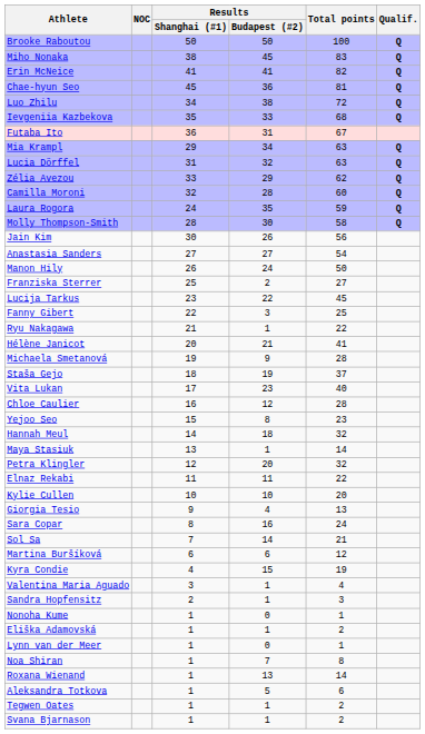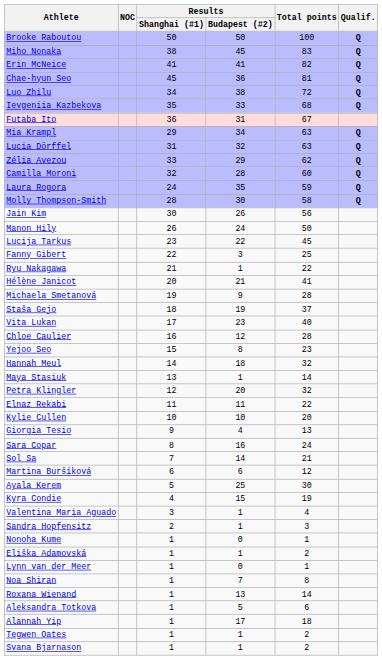 <table class="wikitable sortable" style="text-align:center;">
 <tr>
 <th rowspan="2">Athlete</th>
 <th rowspan="2">NOC</th>
 <th colspan="2">Results</th>
 <th rowspan="2">Total points</th>
 <th rowspan="2">Qualif.</th>
 </tr>
 <tr>
 <th>Shanghai (#1)</th>
 <th>Budapest (#2)</th>
 </tr>
 <tr bgcolor=bbbbff>
 <td style="text-align:left;"><a href='#'>Brooke Raboutou</a></td>
 <td align=left></td>
 <td>50</td>
 <td>50</td>
 <td>100</td>
 <td><strong>Q</strong></td>
 </tr>
 <tr bgcolor=bbbbff>
 <td style="text-align:left;"><a href='#'>Miho Nonaka</a></td>
 <td align=left></td>
 <td>38</td>
 <td>45</td>
 <td>83</td>
 <td><strong>Q</strong></td>
 </tr>
 <tr bgcolor=bbbbff>
 <td style="text-align:left;"><a href='#'>Erin McNeice</a></td>
 <td align=left></td>
 <td>41</td>
 <td>41</td>
 <td>82</td>
 <td><strong>Q</strong></td>
 </tr>
 <tr bgcolor=bbbbff>
 <td style="text-align:left;"><a href='#'>Chae-hyun Seo</a></td>
 <td align=left></td>
 <td>45</td>
 <td>36</td>
 <td>81</td>
 <td><strong>Q</strong></td>
 </tr>
 <tr bgcolor=bbbbff>
 <td style="text-align:left;"><a href='#'>Luo Zhilu</a></td>
 <td align=left></td>
 <td>34</td>
 <td>38</td>
 <td>72</td>
 <td><strong>Q</strong></td>
 </tr>
 <tr bgcolor=bbbbff>
 <td style="text-align:left;"><a href='#'>Ievgeniia Kazbekova</a></td>
 <td align=left></td>
 <td>35</td>
 <td>33</td>
 <td>68</td>
 <td><strong>Q</strong></td>
 </tr>
 <tr bgcolor=ffdddd>
 <td style="text-align:left;"><a href='#'>Futaba Ito</a></td>
 <td align=left></td>
 <td>36</td>
 <td>31</td>
 <td>67</td>
 <td></td>
 </tr>
 <tr bgcolor=bbbbff>
 <td style="text-align:left;"><a href='#'>Mia Krampl</a></td>
 <td align=left></td>
 <td>29</td>
 <td>34</td>
 <td>63</td>
 <td><strong>Q</strong></td>
 </tr>
 <tr bgcolor=bbbbff>
 <td style="text-align:left;"><a href='#'>Lucia Dörffel</a></td>
 <td align=left></td>
 <td>31</td>
 <td>32</td>
 <td>63</td>
 <td><strong>Q</strong></td>
 </tr>
 <tr bgcolor=bbbbff>
 <td style="text-align:left;"><a href='#'>Zélia Avezou</a></td>
 <td align=left></td>
 <td>33</td>
 <td>29</td>
 <td>62</td>
 <td><strong>Q</strong></td>
 </tr>
 <tr bgcolor=bbbbff>
 <td style="text-align:left;"><a href='#'>Camilla Moroni</a></td>
 <td align=left></td>
 <td>32</td>
 <td>28</td>
 <td>60</td>
 <td><strong>Q</strong></td>
 </tr>
 <tr bgcolor=bbbbff>
 <td style="text-align:left;"><a href='#'>Laura Rogora</a></td>
 <td align=left></td>
 <td>24</td>
 <td>35</td>
 <td>59</td>
 <td><strong>Q</strong></td>
 </tr>
 <tr bgcolor=bbbbff>
 <td style="text-align:left;"><a href='#'>Molly Thompson-Smith</a></td>
 <td align=left></td>
 <td>28</td>
 <td>30</td>
 <td>58</td>
 <td><strong>Q</strong></td>
 </tr>
 <tr>
 <td style="text-align:left;"><a href='#'>Jain Kim</a></td>
 <td align=left></td>
 <td>30</td>
 <td>26</td>
 <td>56</td>
 <td></td>
 </tr>
 <tr>
-<td style="text-align:left;"><a href='#'>Anastasia Sanders</a></td>
-<td align=left></td>
-<td>27</td>
-<td>27</td>
-<td>54</td>
-<td></td>
-</tr>
-<tr>
 <td style="text-align:left;"><a href='#'>Manon Hily</a></td>
 <td align=left></td>
 <td>26</td>
 <td>24</td>
 <td>50</td>
-<td></td>
-</tr>
-<tr>
-<td style="text-align:left;"><a href='#'>Franziska Sterrer</a></td>
-<td align=left></td>
-<td>25</td>
-<td>2</td>
-<td>27</td>
 <td></td>
 </tr>
 <tr>
 <td style="text-align:left;"><a href='#'>Lucija Tarkus</a></td>
 <td align=left></td>
 <td>23</td>
 <td>22</td>
 <td>45</td>
 <td></td>
 </tr>
 <tr>
 <td style="text-align:left;"><a href='#'>Fanny Gibert</a></td>
 <td align=left></td>
 <td>22</td>
 <td>3</td>
 <td>25</td>
 <td></td>
 </tr>
 <tr>
 <td style="text-align:left;"><a href='#'>Ryu Nakagawa</a></td>
 <td align=left></td>
 <td>21</td>
 <td>1</td>
 <td>22</td>
 <td></td>
 </tr>
 <tr>
 <td style="text-align:left;"><a href='#'>Hélène Janicot</a></td>
 <td align=left></td>
 <td>20</td>
 <td>21</td>
 <td>41</td>
 <td></td>
 </tr>
 <tr>
 <td style="text-align:left;"><a href='#'>Michaela Smetanová</a></td>
 <td align=left></td>
 <td>19</td>
 <td>9</td>
 <td>28</td>
 <td></td>
 </tr>
 <tr>
 <td style="text-align:left;"><a href='#'>Staša Gejo</a></td>
 <td align=left></td>
 <td>18</td>
 <td>19</td>
 <td>37</td>
 <td></td>
 </tr>
 <tr>
 <td style="text-align:left;"><a href='#'>Vita Lukan</a></td>
 <td align=left></td>
 <td>17</td>
 <td>23</td>
 <td>40</td>
 <td></td>
 </tr>
 <tr>
 <td style="text-align:left;"><a href='#'>Chloe Caulier</a></td>
 <td align=left></td>
 <td>16</td>
 <td>12</td>
 <td>28</td>
 <td></td>
 </tr>
 <tr>
 <td style="text-align:left;"><a href='#'>Yejoo Seo</a></td>
 <td align=left></td>
 <td>15</td>
 <td>8</td>
 <td>23</td>
 <td></td>
 </tr>
 <tr>
 <td style="text-align:left;"><a href='#'>Hannah Meul</a></td>
 <td align=left></td>
 <td>14</td>
 <td>18</td>
 <td>32</td>
 </tr>
 <tr>
 <td style="text-align:left;"><a href='#'>Maya Stasiuk</a></td>
 <td align=left></td>
 <td>13</td>
 <td>1</td>
 <td>14</td>
 <td></td>
 </tr>
 <tr>
 <td style="text-align:left;"><a href='#'>Petra Klingler</a></td>
 <td align=left></td>
 <td>12</td>
 <td>20</td>
 <td>32</td>
 <td></td>
 </tr>
 <tr>
 <td style="text-align:left;"><a href='#'>Elnaz Rekabi</a></td>
 <td align=left></td>
 <td>11</td>
 <td>11</td>
 <td>22</td>
 <td></td>
 </tr>
 <tr>
 <td style="text-align:left;"><a href='#'>Kylie Cullen</a></td>
 <td align=left></td>
 <td>10</td>
 <td>10</td>
 <td>20</td>
 <td></td>
 </tr>
 <tr>
 <td style="text-align:left;"><a href='#'>Giorgia Tesio</a></td>
 <td align=left></td>
 <td>9</td>
 <td>4</td>
 <td>13</td>
 <td></td>
 </tr>
 <tr>
 <td style="text-align:left;"><a href='#'>Sara Copar</a></td>
 <td align=left></td>
 <td>8</td>
 <td>16</td>
 <td>24</td>
 <td></td>
 </tr>
 <tr>
 <td style="text-align:left;"><a href='#'>Sol Sa</a></td>
 <td align=left></td>
 <td>7</td>
 <td>14</td>
 <td>21</td>
 <td></td>
 </tr>
 <tr>
 <td style="text-align:left;"><a href='#'>Martina Buršíková</a></td>
 <td align=left></td>
 <td>6</td>
 <td>6</td>
 <td>12</td>
 <td></td>
 </tr>
 <tr>
+<td style="text-align:left;"><a href='#'>Ayala Kerem</a></td>
+<td align=left></td>
+<td>5</td>
+<td>25</td>
+<td>30</td>
+<td></td>
+</tr>
+<tr>
 <td style="text-align:left;"><a href='#'>Kyra Condie</a></td>
 <td align=left></td>
 <td>4</td>
 <td>15</td>
 <td>19</td>
 <td></td>
 </tr>
 <tr>
 <td style="text-align:left;"><a href='#'>Valentina Maria Aguado</a></td>
 <td align=left></td>
 <td>3</td>
 <td>1</td>
 <td>4</td>
 <td></td>
 </tr>
 <tr>
 <td style="text-align:left;"><a href='#'>Sandra Hopfensitz</a></td>
 <td align=left></td>
 <td>2</td>
 <td>1</td>
 <td>3</td>
 <td></td>
 </tr>
 <tr>
 <td style="text-align:left;"><a href='#'>Nonoha Kume</a></td>
 <td align=left></td>
 <td>1</td>
 <td>0</td>
 <td>1</td>
 <td></td>
 </tr>
 <tr>
 <td style="text-align:left;"><a href='#'>Eliška Adamovská</a></td>
 <td align=left></td>
 <td>1</td>
 <td>1</td>
 <td>2</td>
 <td></td>
 </tr>
 <tr>
 <td style="text-align:left;"><a href='#'>Lynn van der Meer</a></td>
 <td align=left></td>
 <td>1</td>
 <td>0</td>
 <td>1</td>
 <td></td>
 </tr>
 <tr>
 <td style="text-align:left;"><a href='#'>Noa Shiran</a></td>
 <td align=left></td>
 <td>1</td>
 <td>7</td>
 <td>8</td>
 <td></td>
 </tr>
 <tr>
 <td style="text-align:left;"><a href='#'>Roxana Wienand</a></td>
 <td align=left></td>
 <td>1</td>
 <td>13</td>
 <td>14</td>
 <td></td>
 </tr>
 <tr>
 <td style="text-align:left;"><a href='#'>Aleksandra Totkova</a></td>
 <td align=left></td>
 <td>1</td>
 <td>5</td>
 <td>6</td>
 <td></td>
 </tr>
 <tr>
+<td style="text-align:left;"><a href='#'>Alannah Yip</a></td>
+<td align=left></td>
+<td>1</td>
+<td>17</td>
+<td>18</td>
+<td></td>
+</tr>
+<tr>
 <td style="text-align:left;"><a href='#'>Tegwen Oates</a></td>
 <td align=left></td>
 <td>1</td>
 <td>1</td>
 <td>2</td>
 <td></td>
 </tr>
 <tr>
 <td style="text-align:left;"><a href='#'>Svana Bjarnason</a></td>
 <td align=left></td>
 <td>1</td>
 <td>1</td>
 <td>2</td>
 <td></td>
 </tr>
 </table>
